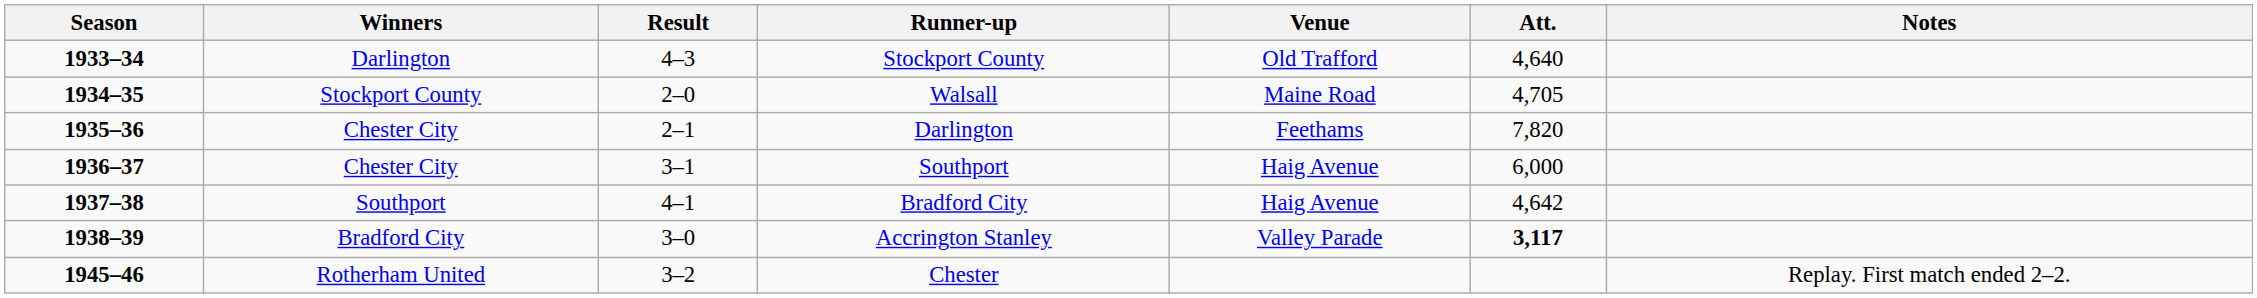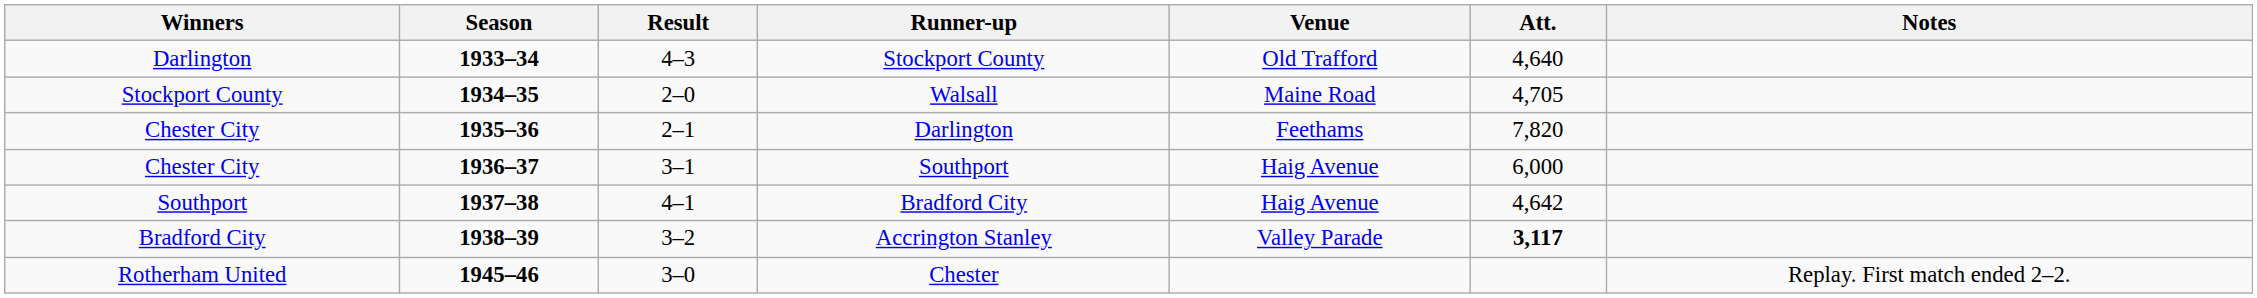 <table class="wikitable" style="text-align: center; width: 100%">
 <tr>
+<th>Winners</th>
 <th>Season</th>
-<th>Winners</th>
 <th>Result</th>
 <th>Runner-up</th>
 <th>Venue</th>
 <th>Att.</th>
 <th>Notes</th>
 </tr>
 <tr>
+<td><a href='#'>Darlington</a></td>
 <td><strong>1933–34</strong></td>
-<td><a href='#'>Darlington</a></td>
 <td>4–3</td>
 <td><a href='#'>Stockport County</a></td>
 <td><a href='#'>Old Trafford</a></td>
 <td>4,640</td>
 <td></td>
 </tr>
 <tr>
+<td><a href='#'>Stockport County</a></td>
 <td><strong>1934–35</strong></td>
-<td><a href='#'>Stockport County</a></td>
 <td>2–0</td>
 <td><a href='#'>Walsall</a></td>
 <td><a href='#'>Maine Road</a></td>
 <td>4,705</td>
 <td></td>
 </tr>
 <tr>
+<td><a href='#'>Chester City</a></td>
 <td><strong>1935–36</strong></td>
-<td><a href='#'>Chester City</a></td>
 <td>2–1</td>
 <td><a href='#'>Darlington</a></td>
 <td><a href='#'>Feethams</a></td>
 <td>7,820</td>
 <td></td>
 </tr>
 <tr>
+<td><a href='#'>Chester City</a></td>
 <td><strong>1936–37</strong></td>
-<td><a href='#'>Chester City</a></td>
 <td>3–1</td>
 <td><a href='#'>Southport</a></td>
 <td><a href='#'>Haig Avenue</a></td>
 <td>6,000</td>
 <td></td>
 </tr>
 <tr>
+<td><a href='#'>Southport</a></td>
 <td><strong>1937–38</strong></td>
-<td><a href='#'>Southport</a></td>
 <td>4–1</td>
 <td><a href='#'>Bradford City</a></td>
 <td><a href='#'>Haig Avenue</a></td>
 <td>4,642</td>
 <td></td>
 </tr>
 <tr>
+<td><a href='#'>Bradford City</a></td>
 <td><strong>1938–39</strong></td>
-<td><a href='#'>Bradford City</a></td>
-<td>3–0</td>
+<td>3–2</td>
 <td><a href='#'>Accrington Stanley</a></td>
 <td><a href='#'>Valley Parade</a></td>
 <td><strong>3,117</strong></td>
 <td></td>
 </tr>
 <tr>
+<td><a href='#'>Rotherham United</a></td>
 <td><strong>1945–46</strong></td>
-<td><a href='#'>Rotherham United</a></td>
-<td>3–2</td>
+<td>3–0</td>
 <td><a href='#'>Chester</a></td>
 <td></td>
 <td></td>
 <td>Replay. First match ended 2–2.</td>
 </tr>
 </table>
